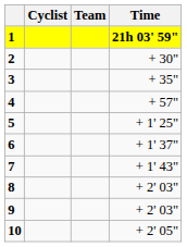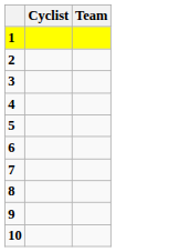 <table class="wikitable">
 <tr>
 <th></th>
 <th>Cyclist</th>
 <th>Team</th>
-<th>Time</th>
 </tr>
 <tr style="background:yellow">
 <td><strong>1</strong></td>
 <td><strong></strong></td>
 <td><strong></strong></td>
-<td align="right"><strong>21h 03' 59"</strong></td>
 </tr>
 <tr>
 <td><strong>2</strong></td>
 <td></td>
 <td></td>
-<td align="right">+ 30"</td>
 </tr>
 <tr>
 <td><strong>3</strong></td>
 <td><del></del></td>
 <td><del></del></td>
-<td align="right">+ 35"</td>
 </tr>
 <tr>
 <td><strong>4</strong></td>
 <td></td>
 <td></td>
-<td align="right">+ 57"</td>
 </tr>
 <tr>
 <td><strong>5</strong></td>
 <td></td>
 <td></td>
-<td align="right">+ 1' 25"</td>
 </tr>
 <tr>
 <td><strong>6</strong></td>
 <td></td>
 <td></td>
-<td align="right">+ 1' 37"</td>
 </tr>
 <tr>
 <td><strong>7</strong></td>
 <td></td>
 <td></td>
-<td align="right">+ 1' 43"</td>
 </tr>
 <tr>
 <td><strong>8</strong></td>
 <td></td>
 <td></td>
-<td align="right">+ 2' 03"</td>
 </tr>
 <tr>
 <td><strong>9</strong></td>
 <td></td>
 <td></td>
-<td align="right">+ 2' 03"</td>
 </tr>
 <tr>
 <td><strong>10</strong></td>
 <td></td>
 <td></td>
-<td align="right">+ 2' 05"</td>
 </tr>
 </table>
